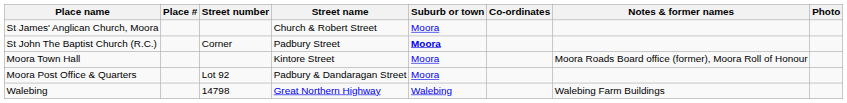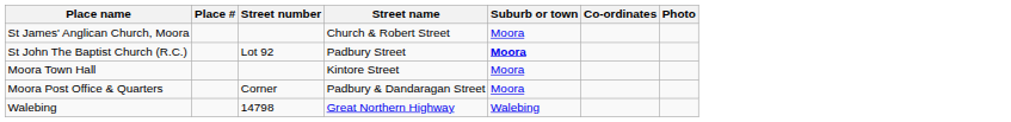 <table class="wikitable sortable">
 <tr>
 <th>Place name</th>
 <th>Place #</th>
 <th>Street number</th>
 <th>Street name</th>
 <th>Suburb or town</th>
 <th>Co-ordinates</th>
-<th class="unsortable">Notes & former names</th>
 <th class="unsortable">Photo</th>
 </tr>
 <tr>
 <td>St James' Anglican Church, Moora</td>
 <td></td>
 <td></td>
 <td>Church & Robert Street</td>
 <td><a href='#'>Moora</a></td>
 <td></td>
 <td></td>
-<td></td>
 </tr>
 <tr>
 <td>St John The Baptist Church (R.C.)</td>
 <td></td>
-<td>Corner</td>
+<td>Lot 92</td>
 <td>Padbury Street</td>
 <td><strong><a href='#'>Moora</a></strong></td>
-<td></td>
 <td></td>
 <td></td>
 </tr>
 <tr>
 <td>Moora Town Hall</td>
 <td></td>
 <td></td>
 <td>Kintore Street</td>
 <td><a href='#'>Moora</a></td>
 <td></td>
-<td>Moora Roads Board office (former), Moora Roll of Honour</td>
 <td></td>
 </tr>
 <tr>
 <td>Moora Post Office & Quarters</td>
 <td></td>
-<td>Lot 92</td>
+<td>Corner</td>
 <td>Padbury & Dandaragan Street</td>
 <td><a href='#'>Moora</a></td>
-<td></td>
 <td></td>
 <td></td>
 </tr>
 <tr>
 <td>Walebing</td>
 <td></td>
 <td>14798</td>
 <td><a href='#'>Great Northern Highway</a></td>
 <td><a href='#'>Walebing</a></td>
 <td></td>
-<td>Walebing Farm Buildings</td>
 <td></td>
 </tr>
 </table>
